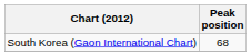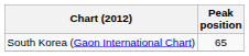 <table class="wikitable sortable">
 <tr>
 <th scope="col">Chart (2012)</th>
 <th scope="col">Peak<br>position</th>
 </tr>
 <tr>
 <td>South Korea (<a href='#'>Gaon International Chart</a>)</td>
-<td style="text-align:center;">68</td>
+<td style="text-align:center;">65</td>
 </tr>
 <tr>
 </tr>
 </table>
